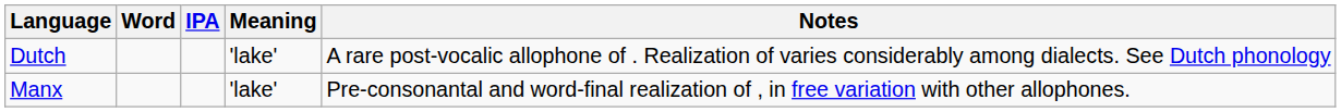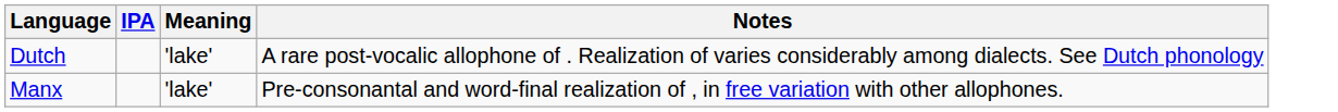 <table class="wikitable">
 <tr>
 <th>Language</th>
-<th>Word</th>
 <th><a href='#'>IPA</a></th>
 <th>Meaning</th>
 <th>Notes</th>
 </tr>
 <tr>
 <td><a href='#'>Dutch</a></td>
 <td></td>
-<td></td>
 <td>'lake'</td>
 <td>A rare post-vocalic allophone of . Realization of  varies considerably among dialects. See <a href='#'>Dutch phonology</a></td>
 </tr>
 <tr>
 <td><a href='#'>Manx</a></td>
 <td></td>
-<td></td>
 <td>'lake'</td>
 <td>Pre-consonantal and word-final realization of , in <a href='#'>free variation</a> with other allophones.</td>
 </tr>
 </table>
